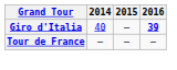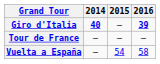 <table class="wikitable plainrowheaders">
 <tr>
 <th scope="col"><a href='#'>Grand Tour</a></th>
 <th scope="col">2014</th>
 <th scope="col">2015</th>
 <th scope="col">2016</th>
 </tr>
 <tr style="text-align:center;">
 <th scope="row"> <a href='#'>Giro d'Italia</a></th>
-<td><a href='#'>40</a></td>
+<td><strong><a href='#'>40</a></strong></td>
 <td>—</td>
 <td><strong><a href='#'>39</a></strong></td>
 </tr>
 <tr style="text-align:center;">
 <th scope="row"> <a href='#'>Tour de France</a></th>
 <td>—</td>
 <td>—</td>
 <td>—</td>
 </tr>
+<tr style="text-align:center;">
+<th scope="row"> <a href='#'>Vuelta a España</a></th>
+<td>—</td>
+<td><a href='#'>54</a></td>
+<td><a href='#'>58</a></td>
+</tr>
 </table>
